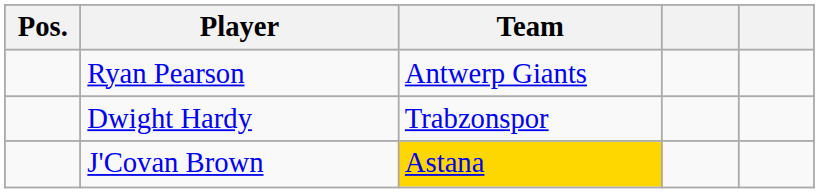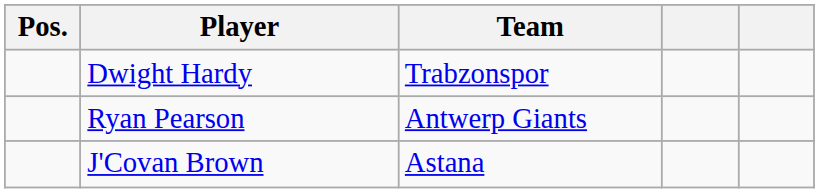 <table class="wikitable">
 <tr>
 <th width=35>Pos.</th>
 <th width=170>Player</th>
 <th width=140>Team</th>
 <th width=35></th>
 <th width=35></th>
 </tr>
 <tr>
 <td></td>
+<td> <a href='#'>Dwight Hardy</a></td>
+<td> <a href='#'>Trabzonspor</a></td>
+<td></td>
+<td></td>
+</tr>
+<tr>
+<td></td>
 <td> <a href='#'>Ryan Pearson</a></td>
 <td> <a href='#'>Antwerp Giants</a></td>
 <td></td>
 <td></td>
 </tr>
 <tr>
 <td></td>
-<td> <a href='#'>Dwight Hardy</a></td>
-<td> <a href='#'>Trabzonspor</a></td>
-<td></td>
-<td></td>
-</tr>
-<tr>
-<td></td>
 <td> <a href='#'>J'Covan Brown</a></td>
-<td style="background: gold;"> <a href='#'>Astana</a></td>
+<td> <a href='#'>Astana</a></td>
 <td></td>
 <td></td>
 </tr>
 </table>
